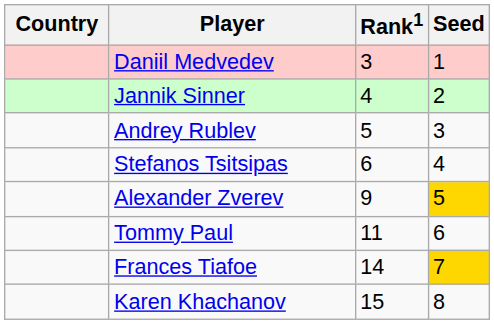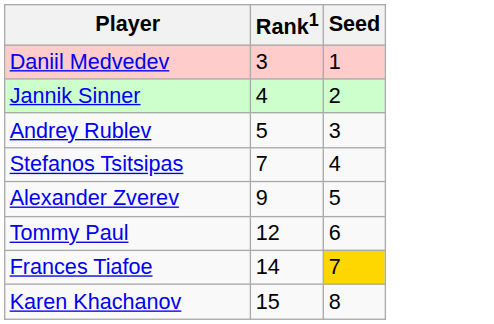 <table class="wikitable">
 <tr>
-<th width="70">Country</th>
 <th width="175">Player</th>
 <th>Rank<sup>1</sup></th>
 <th>Seed</th>
 </tr>
 <tr bgcolor=#fcc>
-<td></td>
 <td><a href='#'>Daniil Medvedev</a></td>
 <td>3</td>
 <td>1</td>
 </tr>
 <tr bgcolor=#cfc>
-<td></td>
 <td><a href='#'>Jannik Sinner</a></td>
 <td>4</td>
 <td>2</td>
 </tr>
 <tr>
-<td></td>
 <td><a href='#'>Andrey Rublev</a></td>
 <td>5</td>
 <td>3</td>
 </tr>
 <tr>
-<td></td>
 <td><a href='#'>Stefanos Tsitsipas</a></td>
-<td>6</td>
+<td>7</td>
 <td>4</td>
 </tr>
 <tr>
-<td></td>
 <td><a href='#'>Alexander Zverev</a></td>
 <td>9</td>
-<td style="background: gold;">5</td>
+<td>5</td>
 </tr>
 <tr>
-<td></td>
 <td><a href='#'>Tommy Paul</a></td>
-<td>11</td>
+<td>12</td>
 <td>6</td>
 </tr>
 <tr>
-<td></td>
 <td><a href='#'>Frances Tiafoe</a></td>
 <td>14</td>
 <td style="background: gold;">7</td>
 </tr>
 <tr>
-<td></td>
 <td><a href='#'>Karen Khachanov</a></td>
 <td>15</td>
 <td>8</td>
 </tr>
 </table>
